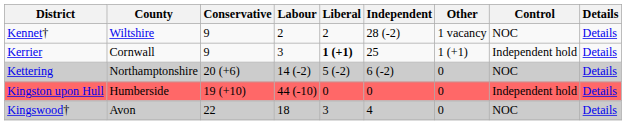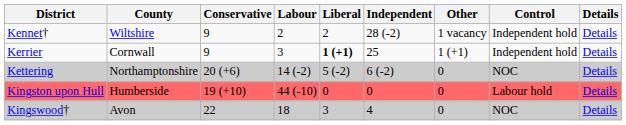 <table class="wikitable">
 <tr border=1 cellspacing=0 cellpadding=5>
 <th>District</th>
 <th>County</th>
 <th>Conservative</th>
 <th>Labour</th>
 <th>Liberal</th>
 <th>Independent</th>
 <th>Other</th>
 <th>Control</th>
 <th>Details</th>
 </tr>
 <tr>
 <td><a href='#'>Kennet</a>†</td>
 <td><a href='#'>Wiltshire</a></td>
 <td>9</td>
 <td>2</td>
 <td>2</td>
 <td>28 (-2)</td>
 <td>1 vacancy</td>
-<td>NOC</td>
+<td>Independent hold</td>
 <td><a href='#'>Details</a></td>
 </tr>
 <tr>
 <td><a href='#'>Kerrier</a></td>
 <td>Cornwall</td>
 <td>9</td>
 <td>3</td>
 <td><strong>1 (+1)</strong></td>
 <td>25</td>
 <td>1 (+1)</td>
 <td>Independent hold</td>
 <td><a href='#'>Details</a></td>
 </tr>
 <tr bgcolor=CCCCCC>
 <td><a href='#'>Kettering</a></td>
 <td>Northamptonshire</td>
 <td>20 (+6)</td>
 <td>14 (-2)</td>
 <td>5 (-2)</td>
 <td>6 (-2)</td>
 <td>0</td>
 <td>NOC</td>
 <td><a href='#'>Details</a></td>
 </tr>
 <tr bgcolor=FF6868>
 <td><a href='#'>Kingston upon Hull</a></td>
 <td>Humberside</td>
 <td>19 (+10)</td>
 <td>44 (-10)</td>
 <td>0</td>
 <td>0</td>
 <td>0</td>
-<td>Independent hold</td>
+<td>Labour hold</td>
 <td><a href='#'>Details</a></td>
 </tr>
 <tr bgcolor=CCCCCC>
 <td><a href='#'>Kingswood</a>†</td>
 <td>Avon</td>
 <td>22</td>
 <td>18</td>
 <td>3</td>
 <td>4</td>
 <td>0</td>
 <td>NOC</td>
 <td><a href='#'>Details</a></td>
 </tr>
 </table>
